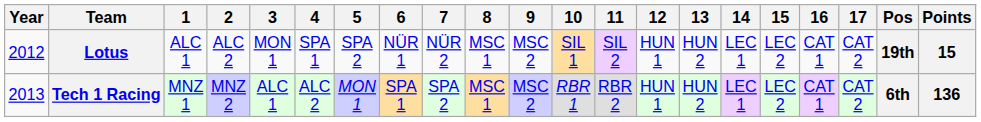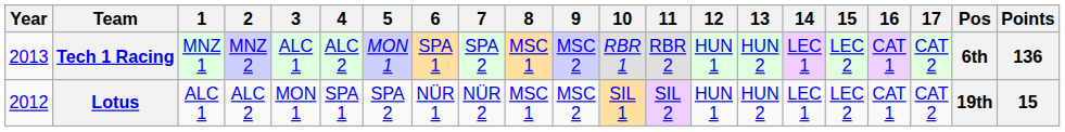 <table class="wikitable" style="text-align:center; font-size:85%">
 <tr>
 <th>Year</th>
 <th>Team</th>
 <th>1</th>
 <th>2</th>
 <th>3</th>
 <th>4</th>
 <th>5</th>
 <th>6</th>
 <th>7</th>
 <th>8</th>
 <th>9</th>
 <th>10</th>
 <th>11</th>
 <th>12</th>
 <th>13</th>
 <th>14</th>
 <th>15</th>
 <th>16</th>
 <th>17</th>
 <th>Pos</th>
 <th>Points</th>
 </tr>
 <tr>
+<td><a href='#'>2013</a></td>
+<th nowrap><a href='#'>Tech 1 Racing</a></th>
+<td style="background:#DFFFDF;"><a href='#'>MNZ<br>1</a><br></td>
+<td style="background:#CFCFFF;"><a href='#'>MNZ<br>2</a><br></td>
+<td style="background:#DFFFDF;"><a href='#'>ALC<br>1</a><br></td>
+<td style="background:#DFFFDF;"><a href='#'>ALC<br>2</a><br></td>
+<td style="background:#CFCFFF;"><em><a href='#'>MON<br>1</a></em><br></td>
+<td style="background:#FFDF9F;"><a href='#'>SPA<br>1</a><br></td>
+<td style="background:#DFFFDF;"><a href='#'>SPA<br>2</a><br></td>
+<td style="background:#FFDF9F;"><a href='#'>MSC<br>1</a><br></td>
+<td style="background:#CFCFFF;"><a href='#'>MSC<br>2</a><br></td>
+<td style="background:#DFDFDF;"><em><a href='#'>RBR<br>1</a></em><br></td>
+<td style="background:#DFDFDF;"><a href='#'>RBR<br>2</a><br></td>
+<td style="background:#DFFFDF;"><a href='#'>HUN<br>1</a><br></td>
+<td style="background:#DFFFDF;"><a href='#'>HUN<br>2</a><br></td>
+<td style="background:#EFCFFF;"><a href='#'>LEC<br>1</a><br></td>
+<td style="background:#DFFFDF;"><a href='#'>LEC<br>2</a><br></td>
+<td style="background:#EFCFFF;"><a href='#'>CAT<br>1</a><br></td>
+<td style="background:#DFFFDF;"><a href='#'>CAT<br>2</a><br></td>
+<th>6th</th>
+<th>136</th>
+</tr>
+<tr>
 <td><a href='#'>2012</a></td>
 <th nowrap><a href='#'>Lotus</a></th>
 <td><a href='#'>ALC<br>1</a></td>
 <td><a href='#'>ALC<br>2</a></td>
 <td><a href='#'>MON<br>1</a></td>
 <td><a href='#'>SPA<br>1</a></td>
 <td><a href='#'>SPA<br>2</a></td>
 <td><a href='#'>NÜR<br>1</a></td>
 <td><a href='#'>NÜR<br>2</a></td>
 <td><a href='#'>MSC<br>1</a></td>
 <td><a href='#'>MSC<br>2</a></td>
 <td style="background:#FFDF9F;"><a href='#'>SIL<br>1</a><br></td>
 <td style="background:#EFCFFF;"><a href='#'>SIL<br>2</a><br></td>
 <td><a href='#'>HUN<br>1</a></td>
 <td><a href='#'>HUN<br>2</a></td>
 <td><a href='#'>LEC<br>1</a></td>
 <td><a href='#'>LEC<br>2</a></td>
 <td><a href='#'>CAT<br>1</a></td>
 <td><a href='#'>CAT<br>2</a></td>
 <th>19th</th>
 <th>15</th>
 </tr>
-<tr>
-<td><a href='#'>2013</a></td>
-<th nowrap><a href='#'>Tech 1 Racing</a></th>
-<td style="background:#DFFFDF;"><a href='#'>MNZ<br>1</a><br></td>
-<td style="background:#CFCFFF;"><a href='#'>MNZ<br>2</a><br></td>
-<td style="background:#DFFFDF;"><a href='#'>ALC<br>1</a><br></td>
-<td style="background:#DFFFDF;"><a href='#'>ALC<br>2</a><br></td>
-<td style="background:#CFCFFF;"><em><a href='#'>MON<br>1</a></em><br></td>
-<td style="background:#FFDF9F;"><a href='#'>SPA<br>1</a><br></td>
-<td style="background:#DFFFDF;"><a href='#'>SPA<br>2</a><br></td>
-<td style="background:#FFDF9F;"><a href='#'>MSC<br>1</a><br></td>
-<td style="background:#CFCFFF;"><a href='#'>MSC<br>2</a><br></td>
-<td style="background:#DFDFDF;"><em><a href='#'>RBR<br>1</a></em><br></td>
-<td style="background:#DFDFDF;"><a href='#'>RBR<br>2</a><br></td>
-<td style="background:#DFFFDF;"><a href='#'>HUN<br>1</a><br></td>
-<td style="background:#DFFFDF;"><a href='#'>HUN<br>2</a><br></td>
-<td style="background:#EFCFFF;"><a href='#'>LEC<br>1</a><br></td>
-<td style="background:#DFFFDF;"><a href='#'>LEC<br>2</a><br></td>
-<td style="background:#EFCFFF;"><a href='#'>CAT<br>1</a><br></td>
-<td style="background:#DFFFDF;"><a href='#'>CAT<br>2</a><br></td>
-<th>6th</th>
-<th>136</th>
-</tr>
 </table>
